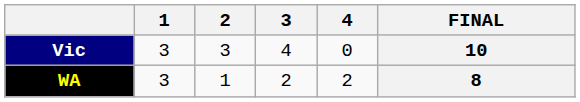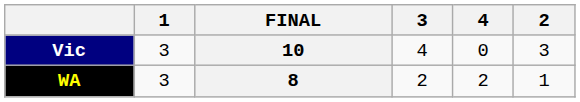 <table class=wikitable style="width:20%;15%;15%;15%;15%;20%">
 <tr>
 <th></th>
 <th>1</th>
-<th>2</th>
+<th>FINAL</th>
 <th>3</th>
 <th>4</th>
-<th>FINAL</th>
+<th>2</th>
 </tr>
 <tr>
 <th style="background:navy; color:white">Vic</th>
 <td align=center>3</td>
-<td align=center>3</td>
+<th>10</th>
 <td align=center>4</td>
 <td align=center>0</td>
-<th>10</th>
+<td align=center>3</td>
 </tr>
 <tr>
 <th style="background:black; color:yellow">WA</th>
 <td align=center>3</td>
-<td align=center>1</td>
+<th>8</th>
 <td align=center>2</td>
 <td align=center>2</td>
-<th>8</th>
+<td align=center>1</td>
 </tr>
 </table>
